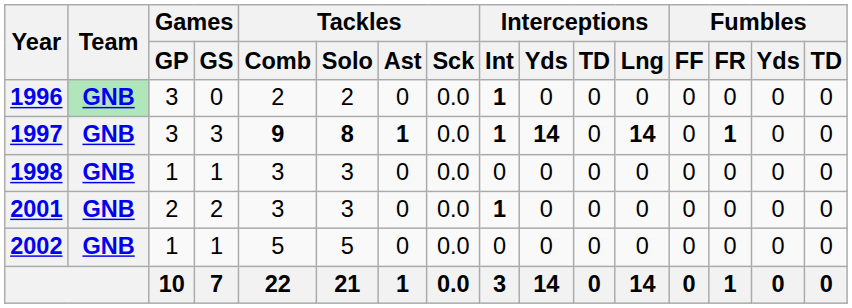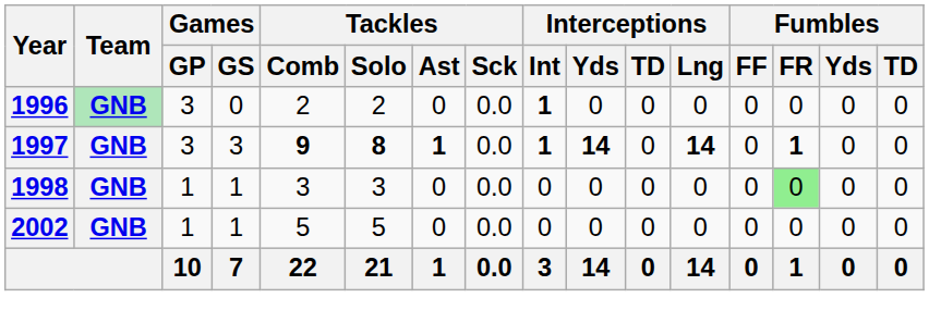 <table class="wikitable" style="text-align:center">
 <tr>
 <th rowspan="2">Year</th>
 <th rowspan="2">Team</th>
 <th colspan="2">Games</th>
 <th colspan="4">Tackles</th>
 <th colspan="4">Interceptions</th>
 <th colspan="4">Fumbles</th>
 </tr>
 <tr>
 <th>GP</th>
 <th>GS</th>
 <th>Comb</th>
 <th>Solo</th>
 <th>Ast</th>
 <th>Sck</th>
 <th>Int</th>
 <th>Yds</th>
 <th>TD</th>
 <th>Lng</th>
 <th>FF</th>
 <th>FR</th>
 <th>Yds</th>
 <th>TD</th>
 </tr>
 <tr>
 <th><a href='#'>1996</a></th>
 <th style="background:#afe6ba; width:3em;"><a href='#'>GNB</a></th>
 <td>3</td>
 <td>0</td>
 <td>2</td>
 <td>2</td>
 <td>0</td>
 <td>0.0</td>
 <td><strong>1</strong></td>
 <td>0</td>
 <td>0</td>
 <td>0</td>
 <td>0</td>
 <td>0</td>
 <td>0</td>
 <td>0</td>
 </tr>
 <tr>
 <th><a href='#'>1997</a></th>
 <th><a href='#'>GNB</a></th>
 <td>3</td>
 <td>3</td>
 <td><strong>9</strong></td>
 <td><strong>8</strong></td>
 <td><strong>1</strong></td>
 <td>0.0</td>
 <td><strong>1</strong></td>
 <td><strong>14</strong></td>
 <td>0</td>
 <td><strong>14</strong></td>
 <td>0</td>
 <td><strong>1</strong></td>
 <td>0</td>
 <td>0</td>
 </tr>
 <tr>
 <th><a href='#'>1998</a></th>
 <th><a href='#'>GNB</a></th>
 <td>1</td>
 <td>1</td>
 <td>3</td>
 <td>3</td>
 <td>0</td>
 <td>0.0</td>
 <td>0</td>
 <td>0</td>
 <td>0</td>
 <td>0</td>
 <td>0</td>
-<td>0</td>
-<td>0</td>
-<td>0</td>
-</tr>
-<tr>
-<th><a href='#'>2001</a></th>
-<th><a href='#'>GNB</a></th>
-<td>2</td>
-<td>2</td>
-<td>3</td>
-<td>3</td>
-<td>0</td>
-<td>0.0</td>
-<td><strong>1</strong></td>
-<td>0</td>
-<td>0</td>
-<td>0</td>
-<td>0</td>
-<td>0</td>
+<td style="background: lightgreen;">0</td>
 <td>0</td>
 <td>0</td>
 </tr>
 <tr>
 <th><a href='#'>2002</a></th>
 <th><a href='#'>GNB</a></th>
 <td>1</td>
 <td>1</td>
 <td>5</td>
 <td>5</td>
 <td>0</td>
 <td>0.0</td>
 <td>0</td>
 <td>0</td>
 <td>0</td>
 <td>0</td>
 <td>0</td>
 <td>0</td>
 <td>0</td>
 <td>0</td>
 </tr>
 <tr>
 <th colspan="2"></th>
 <th>10</th>
 <th>7</th>
 <th>22</th>
 <th>21</th>
 <th>1</th>
 <th>0.0</th>
 <th>3</th>
 <th>14</th>
 <th>0</th>
 <th>14</th>
 <th>0</th>
 <th>1</th>
 <th>0</th>
 <th>0</th>
 </tr>
 </table>
